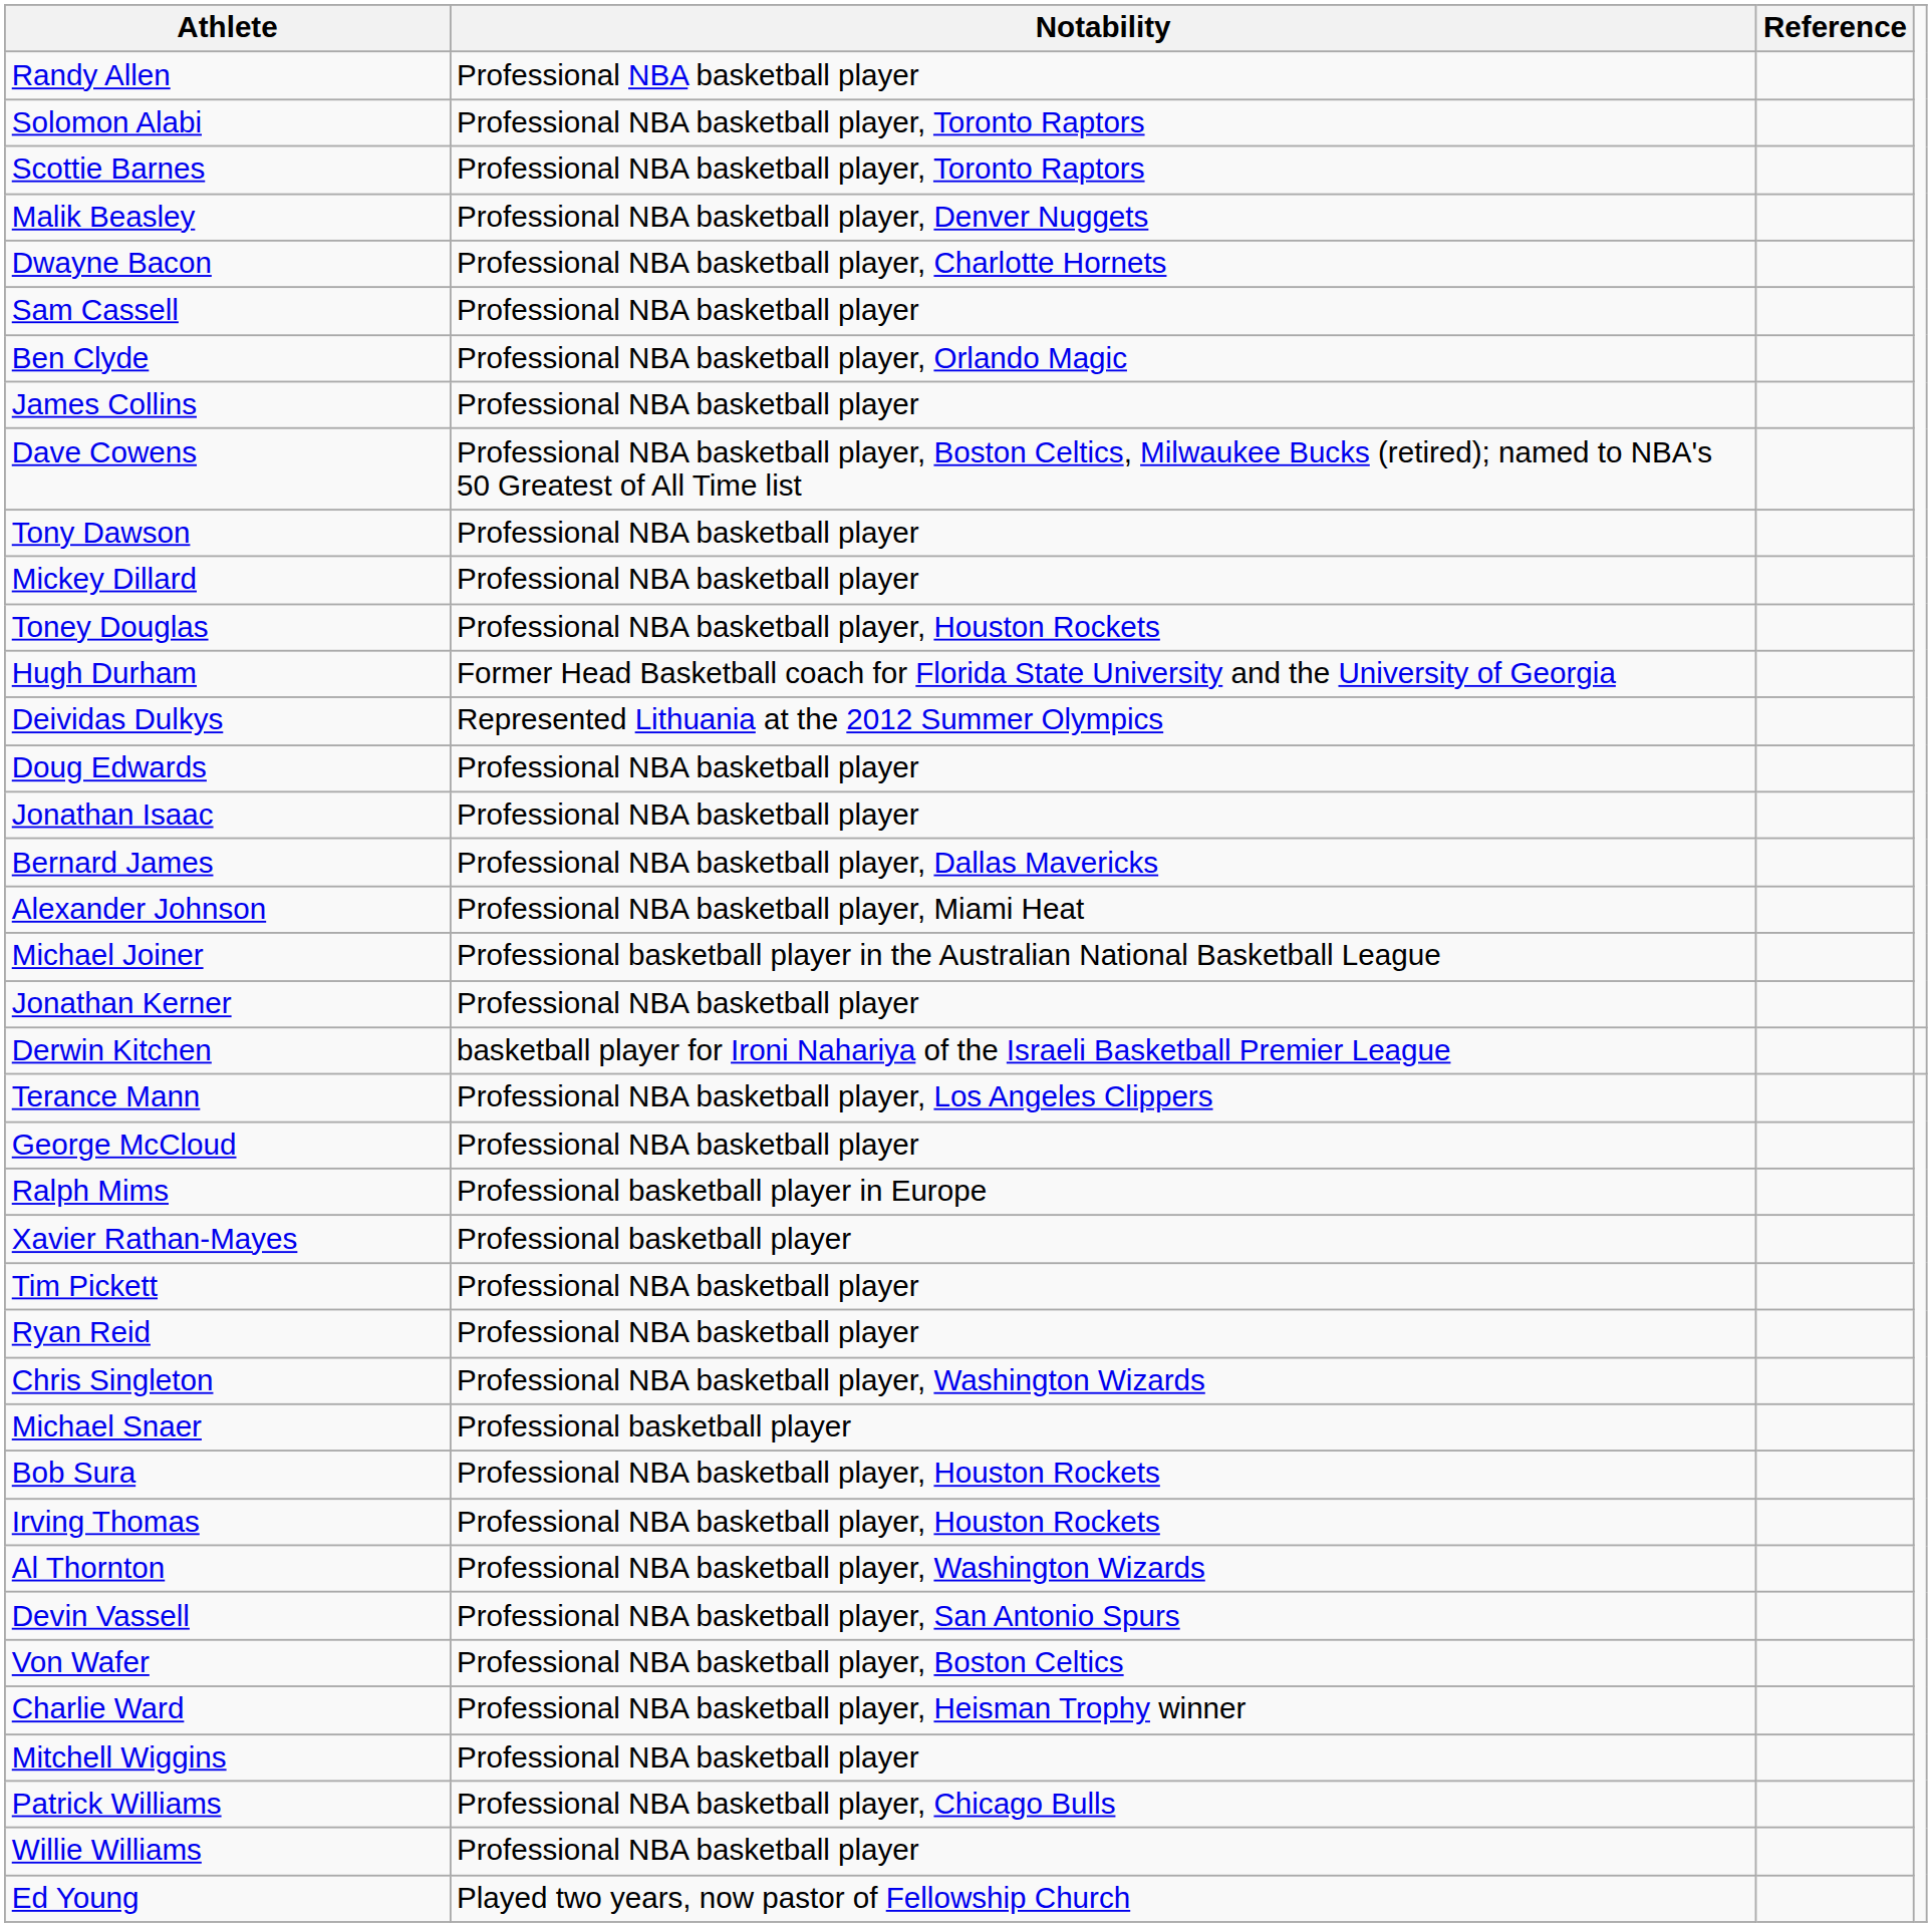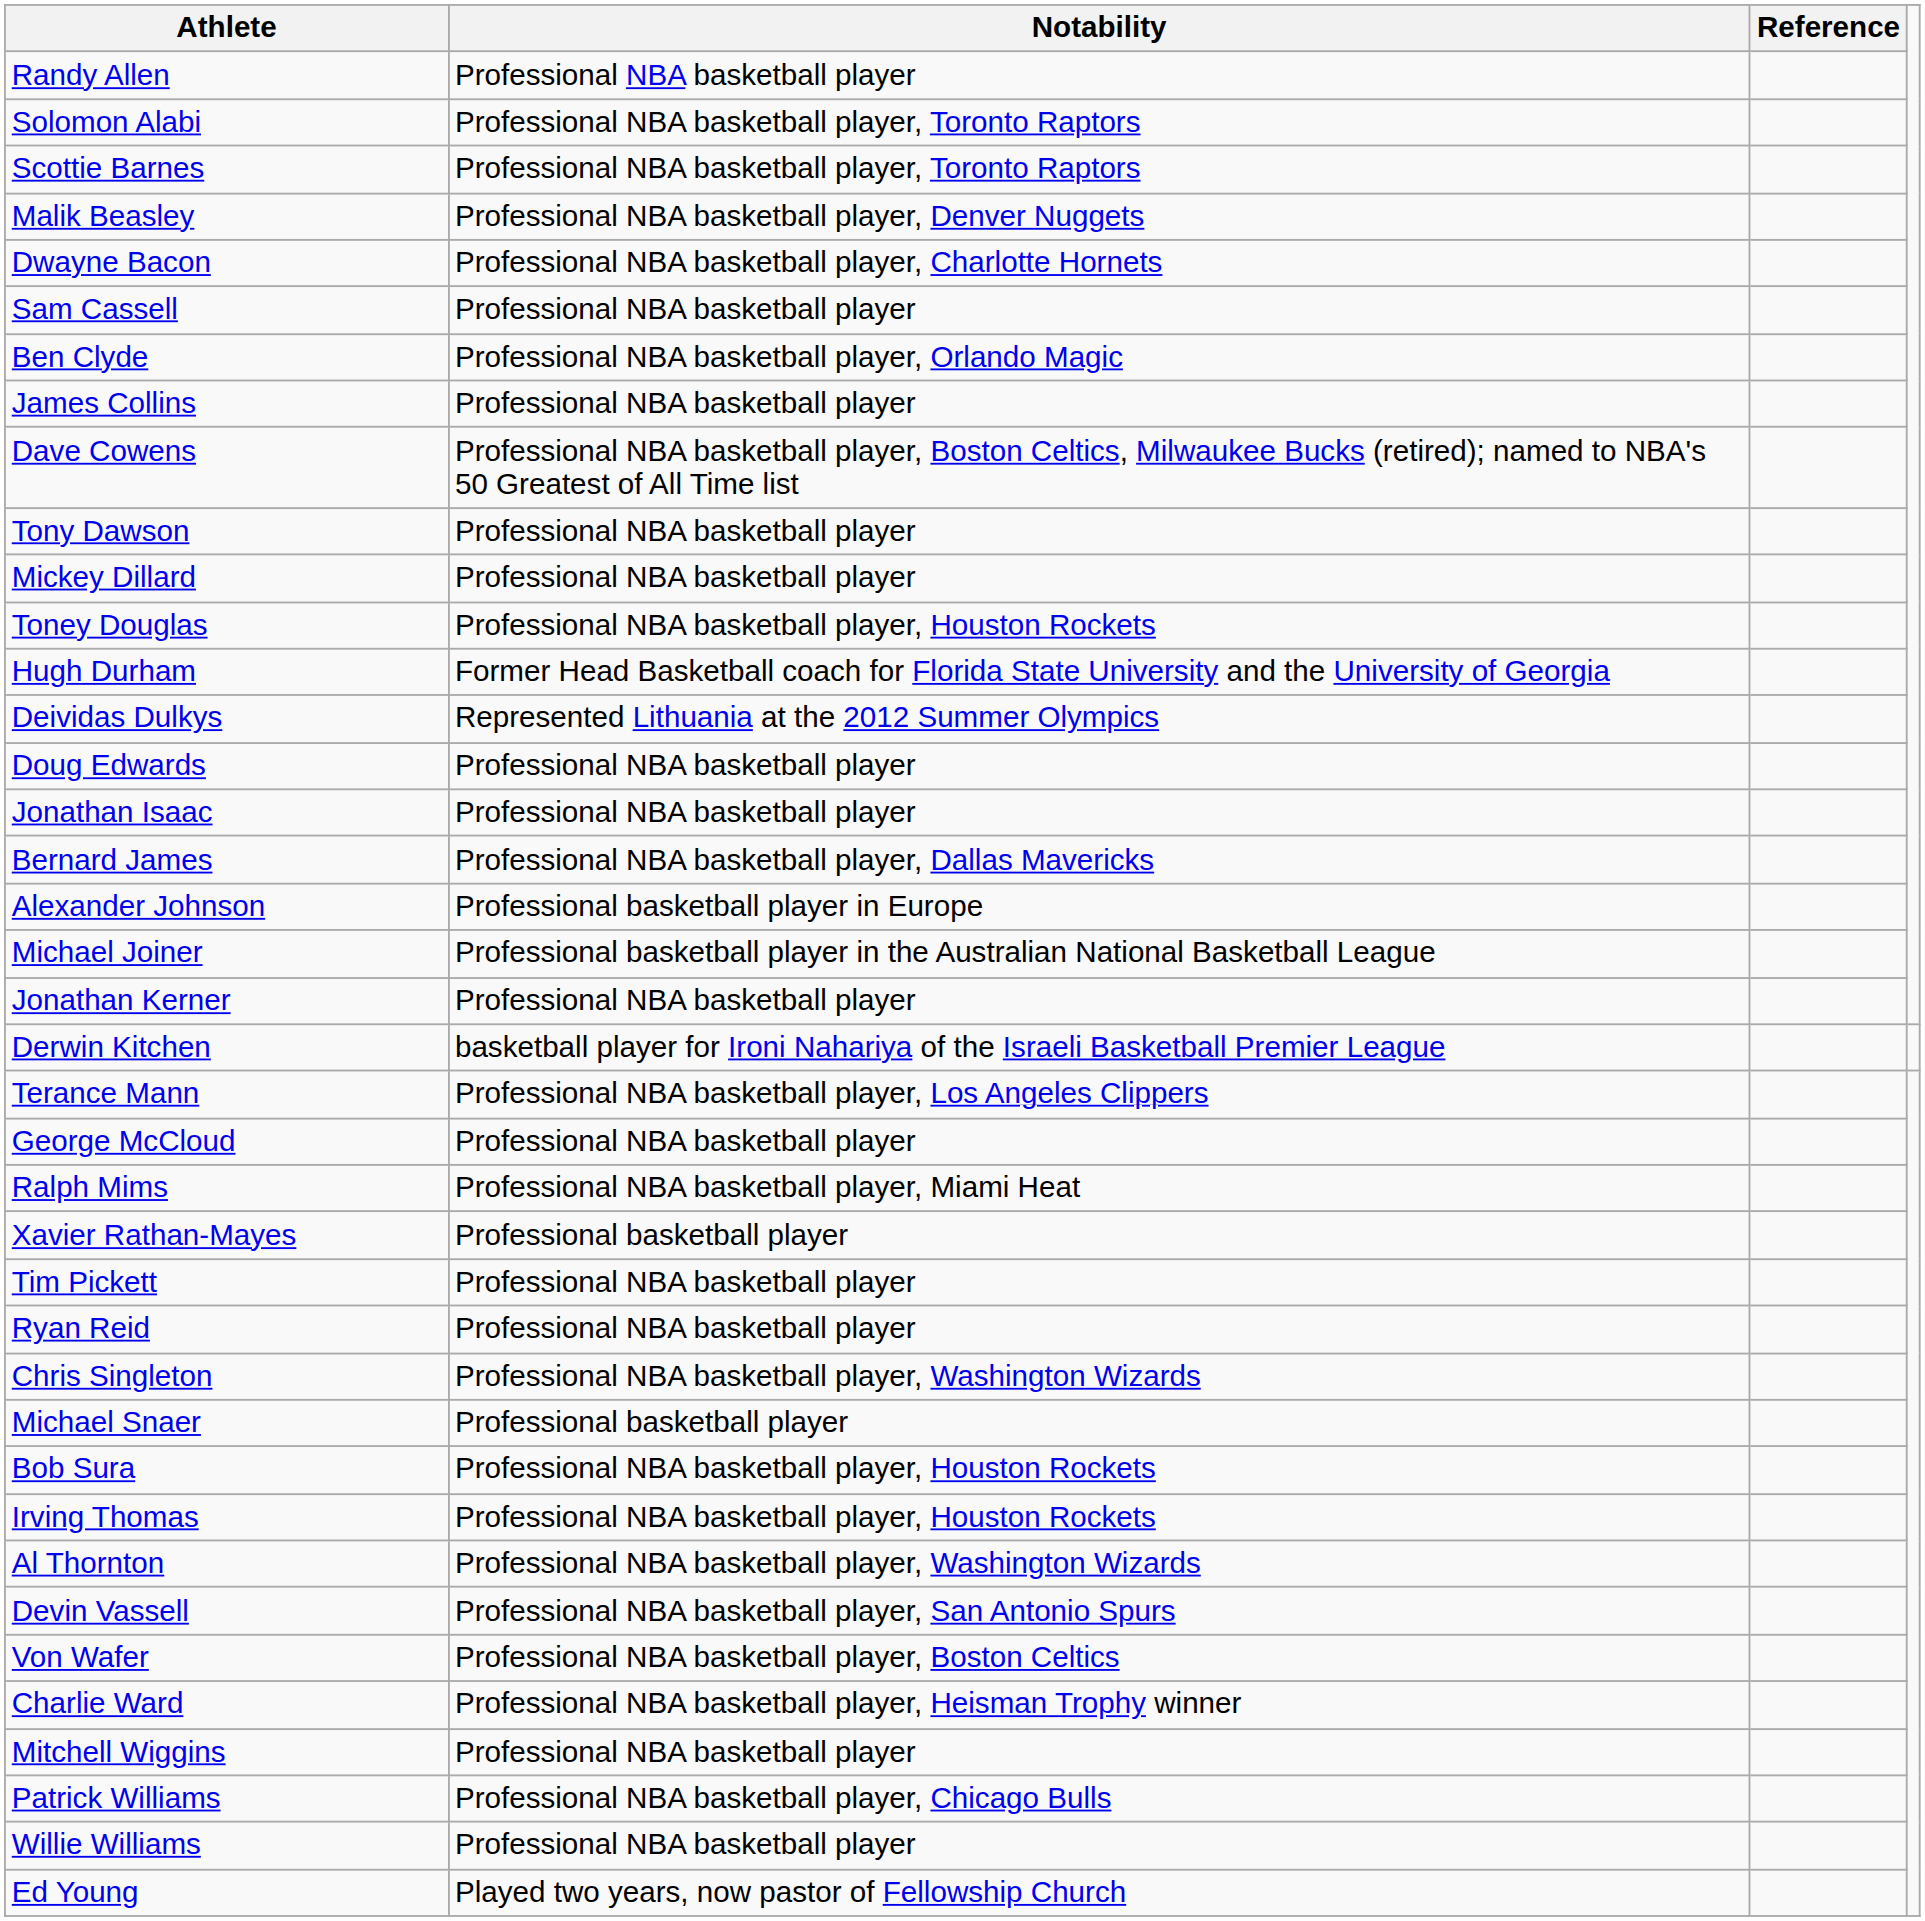 <table class="wikitable" style="width:82%">
 <tr valign="top">
 <th style="width:25%;">Athlete</th>
 <th style="width:75%;">Notability</th>
 <th style="width:*;" class="unsortable">Reference</th>
 </tr>
 <tr valign="top">
 <td><a href='#'>Randy Allen</a></td>
 <td>Professional <a href='#'>NBA</a> basketball player</td>
 <td></td>
 </tr>
 <tr valign="top">
 <td><a href='#'>Solomon Alabi</a></td>
 <td>Professional NBA basketball player, <a href='#'>Toronto Raptors</a></td>
 <td></td>
 </tr>
 <tr valign="top">
 <td><a href='#'>Scottie Barnes</a></td>
 <td>Professional NBA basketball player, <a href='#'>Toronto Raptors</a></td>
 <td></td>
 </tr>
 <tr valign="top">
 <td><a href='#'>Malik Beasley</a></td>
 <td>Professional NBA basketball player, <a href='#'>Denver Nuggets</a></td>
 <td></td>
 </tr>
 <tr valign="top">
 <td><a href='#'>Dwayne Bacon</a></td>
 <td>Professional NBA basketball player, <a href='#'>Charlotte Hornets</a></td>
 <td></td>
 </tr>
 <tr valign="top">
 <td><a href='#'>Sam Cassell</a></td>
 <td>Professional NBA basketball player</td>
 <td></td>
 </tr>
 <tr valign="top">
 <td><a href='#'>Ben Clyde</a></td>
 <td>Professional NBA basketball player, <a href='#'>Orlando Magic</a></td>
 <td></td>
 </tr>
 <tr valign="top">
 <td><a href='#'>James Collins</a></td>
 <td>Professional NBA basketball player</td>
 <td></td>
 </tr>
 <tr valign="top">
 <td><a href='#'>Dave Cowens</a></td>
 <td>Professional NBA basketball player, <a href='#'>Boston Celtics</a>, <a href='#'>Milwaukee Bucks</a> (retired); named to NBA's 50 Greatest of All Time list</td>
 <td></td>
 </tr>
 <tr valign="top">
 <td><a href='#'>Tony Dawson</a></td>
 <td>Professional NBA basketball player</td>
 <td></td>
 </tr>
 <tr valign="top">
 <td><a href='#'>Mickey Dillard</a></td>
 <td>Professional NBA basketball player</td>
 <td></td>
 </tr>
 <tr valign="top">
 <td><a href='#'>Toney Douglas</a></td>
 <td>Professional NBA basketball player, <a href='#'>Houston Rockets</a></td>
 <td></td>
 </tr>
 <tr valign="top">
 <td><a href='#'>Hugh Durham</a></td>
 <td>Former Head Basketball coach for <a href='#'>Florida State University</a> and the <a href='#'>University of Georgia</a></td>
 <td></td>
 </tr>
 <tr valign="top">
 <td><a href='#'>Deividas Dulkys</a></td>
 <td>Represented <a href='#'>Lithuania</a> at the <a href='#'>2012 Summer Olympics</a></td>
 <td></td>
 </tr>
 <tr valign="top">
 <td><a href='#'>Doug Edwards</a></td>
 <td>Professional NBA basketball player</td>
 <td></td>
 </tr>
 <tr valign="top">
 <td><a href='#'>Jonathan Isaac</a></td>
 <td>Professional NBA basketball player</td>
 <td></td>
 </tr>
 <tr valign="top">
 <td><a href='#'>Bernard James</a></td>
 <td>Professional NBA basketball player, <a href='#'>Dallas Mavericks</a></td>
 <td></td>
 </tr>
 <tr valign="top">
 <td><a href='#'>Alexander Johnson</a></td>
-<td>Professional NBA basketball player, Miami Heat</td>
+<td>Professional basketball player in Europe</td>
 <td></td>
 </tr>
 <tr valign="top">
 <td><a href='#'>Michael Joiner</a></td>
 <td>Professional basketball player in the Australian National Basketball League</td>
 <td></td>
 </tr>
 <tr valign="top">
 <td><a href='#'>Jonathan Kerner</a></td>
 <td>Professional NBA basketball player</td>
 <td></td>
 </tr>
 <tr valign="top">
 <td><a href='#'>Derwin Kitchen</a></td>
 <td>basketball player for <a href='#'>Ironi Nahariya</a> of the <a href='#'>Israeli Basketball Premier League</a></td>
 <td></td>
 <td></td>
 </tr>
 <tr valign="top">
 <td><a href='#'>Terance Mann</a></td>
 <td>Professional NBA basketball player, <a href='#'>Los Angeles Clippers</a></td>
 <td></td>
 </tr>
 <tr valign="top">
 <td><a href='#'>George McCloud</a></td>
 <td>Professional NBA basketball player</td>
 <td></td>
 </tr>
 <tr valign="top">
 <td><a href='#'>Ralph Mims</a></td>
-<td>Professional basketball player in Europe</td>
+<td>Professional NBA basketball player, Miami Heat</td>
 <td></td>
 </tr>
 <tr valign="top">
 <td><a href='#'>Xavier Rathan-Mayes</a></td>
 <td>Professional basketball player</td>
 <td></td>
 </tr>
 <tr valign="top">
 <td><a href='#'>Tim Pickett</a></td>
 <td>Professional NBA basketball player</td>
 <td></td>
 </tr>
 <tr valign="top">
 <td><a href='#'>Ryan Reid</a></td>
 <td>Professional NBA basketball player</td>
 <td></td>
 </tr>
 <tr valign="top">
 <td><a href='#'>Chris Singleton</a></td>
 <td>Professional NBA basketball player, <a href='#'>Washington Wizards</a></td>
 <td></td>
 </tr>
 <tr valign="top">
 <td><a href='#'>Michael Snaer</a></td>
 <td>Professional basketball player</td>
 <td></td>
 </tr>
 <tr valign="top">
 <td><a href='#'>Bob Sura</a></td>
 <td>Professional NBA basketball player, <a href='#'>Houston Rockets</a></td>
 <td></td>
 </tr>
 <tr valign="top">
 <td><a href='#'>Irving Thomas</a></td>
 <td>Professional NBA basketball player, <a href='#'>Houston Rockets</a></td>
 <td></td>
 </tr>
 <tr valign="top">
 <td><a href='#'>Al Thornton</a></td>
 <td>Professional NBA basketball player, <a href='#'>Washington Wizards</a></td>
 <td></td>
 </tr>
 <tr valign="top">
 <td><a href='#'>Devin Vassell</a></td>
 <td>Professional NBA basketball player, <a href='#'>San Antonio Spurs</a></td>
 <td></td>
 </tr>
 <tr valign="top">
 <td><a href='#'>Von Wafer</a></td>
 <td>Professional NBA basketball player, <a href='#'>Boston Celtics</a></td>
 <td></td>
 </tr>
 <tr valign="top">
 <td><a href='#'>Charlie Ward</a></td>
 <td>Professional NBA basketball player, <a href='#'>Heisman Trophy</a> winner</td>
 <td></td>
 </tr>
 <tr valign="top">
 <td><a href='#'>Mitchell Wiggins</a></td>
 <td>Professional NBA basketball player</td>
 <td></td>
 </tr>
 <tr valign="top">
 <td><a href='#'>Patrick Williams</a></td>
 <td>Professional NBA basketball player, <a href='#'>Chicago Bulls</a></td>
 <td></td>
 </tr>
 <tr valign="top">
 <td><a href='#'>Willie Williams</a></td>
 <td>Professional NBA basketball player</td>
 <td></td>
 </tr>
 <tr valign="top">
 <td><a href='#'>Ed Young</a></td>
 <td>Played two years, now pastor of <a href='#'>Fellowship Church</a></td>
 <td></td>
 </tr>
 </table>
